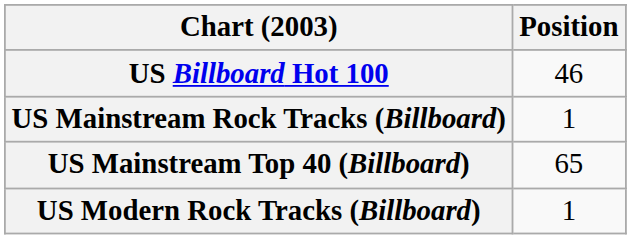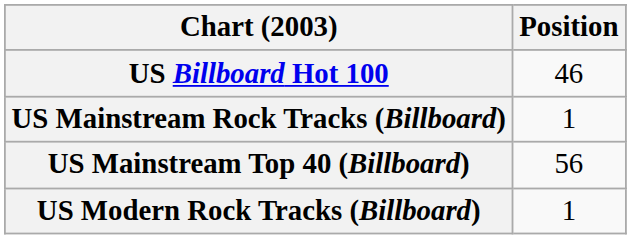 <table class="wikitable sortable plainrowheaders" style="text-align:center">
 <tr>
 <th>Chart (2003)</th>
 <th>Position</th>
 </tr>
 <tr>
 <th scope="row">US <a href='#'><em>Billboard</em> Hot 100</a></th>
 <td>46</td>
 </tr>
 <tr>
 <th scope="row">US Mainstream Rock Tracks (<em>Billboard</em>)</th>
 <td>1</td>
 </tr>
 <tr>
 <th scope="row">US Mainstream Top 40 (<em>Billboard</em>)</th>
-<td>65</td>
+<td>56</td>
 </tr>
 <tr>
 <th scope="row">US Modern Rock Tracks (<em>Billboard</em>)</th>
 <td>1</td>
 </tr>
 </table>
